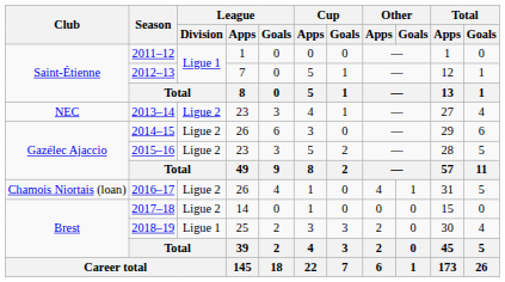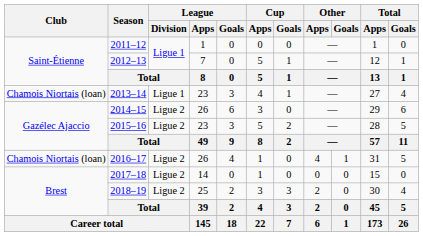 <table class="wikitable" style="text-align: center">
 <tr>
 <th rowspan="2">Club</th>
 <th rowspan="2">Season</th>
 <th colspan="3">League</th>
 <th colspan="2">Cup</th>
 <th colspan="2">Other</th>
 <th colspan="2">Total</th>
 </tr>
 <tr>
 <th>Division</th>
 <th>Apps</th>
 <th>Goals</th>
 <th>Apps</th>
 <th>Goals</th>
 <th>Apps</th>
 <th>Goals</th>
 <th>Apps</th>
 <th>Goals</th>
 </tr>
 <tr>
 <td rowspan="3"><a href='#'>Saint-Étienne</a></td>
 <td><a href='#'>2011–12</a></td>
 <td rowspan="2"><a href='#'>Ligue 1</a></td>
 <td>1</td>
 <td>0</td>
 <td>0</td>
 <td>0</td>
 <td colspan="2">—</td>
 <td>1</td>
 <td>0</td>
 </tr>
 <tr>
 <td><a href='#'>2012–13</a></td>
 <td>7</td>
 <td>0</td>
 <td>5</td>
 <td>1</td>
 <td colspan="2">—</td>
 <td>12</td>
 <td>1</td>
 </tr>
 <tr>
 <th colspan="2">Total</th>
 <th>8</th>
 <th>0</th>
 <th>5</th>
 <th>1</th>
 <th colspan="2">—</th>
 <th>13</th>
 <th>1</th>
 </tr>
 <tr>
-<td><a href='#'>NEC</a></td>
+<td><a href='#'>Chamois Niortais</a> (loan)</td>
 <td><a href='#'>2013–14</a></td>
-<td><a href='#'>Ligue 2</a></td>
+<td>Ligue 1</td>
 <td>23</td>
 <td>3</td>
 <td>4</td>
 <td>1</td>
 <td colspan="2">—</td>
 <td>27</td>
 <td>4</td>
 </tr>
 <tr>
 <td rowspan="3"><a href='#'>Gazélec Ajaccio</a></td>
 <td><a href='#'>2014–15</a></td>
 <td>Ligue 2</td>
 <td>26</td>
 <td>6</td>
 <td>3</td>
 <td>0</td>
 <td colspan="2">—</td>
 <td>29</td>
 <td>6</td>
 </tr>
 <tr>
 <td><a href='#'>2015–16</a></td>
 <td>Ligue 2</td>
 <td>23</td>
 <td>3</td>
 <td>5</td>
 <td>2</td>
 <td colspan="2">—</td>
 <td>28</td>
 <td>5</td>
 </tr>
 <tr>
 <th colspan="2">Total</th>
 <th>49</th>
 <th>9</th>
 <th>8</th>
 <th>2</th>
 <th colspan="2">—</th>
 <th>57</th>
 <th>11</th>
 </tr>
 <tr>
 <td><a href='#'>Chamois Niortais</a> (loan)</td>
 <td><a href='#'>2016–17</a></td>
 <td>Ligue 2</td>
 <td>26</td>
 <td>4</td>
 <td>1</td>
 <td>0</td>
 <td>4</td>
 <td>1</td>
 <td>31</td>
 <td>5</td>
 </tr>
 <tr>
 <td rowspan="3"><a href='#'>Brest</a></td>
 <td><a href='#'>2017–18</a></td>
 <td>Ligue 2</td>
 <td>14</td>
 <td>0</td>
 <td>1</td>
 <td>0</td>
 <td>0</td>
 <td>0</td>
 <td>15</td>
 <td>0</td>
 </tr>
 <tr>
 <td><a href='#'>2018–19</a></td>
-<td>Ligue 1</td>
+<td>Ligue 2</td>
 <td>25</td>
 <td>2</td>
 <td>3</td>
 <td>3</td>
 <td>2</td>
 <td>0</td>
 <td>30</td>
 <td>4</td>
 </tr>
 <tr>
 <th colspan="2">Total</th>
 <th>39</th>
 <th>2</th>
 <th>4</th>
 <th>3</th>
 <th>2</th>
 <th>0</th>
 <th>45</th>
 <th>5</th>
 </tr>
 <tr>
 <th colspan="3">Career total</th>
 <th>145</th>
 <th>18</th>
 <th>22</th>
 <th>7</th>
 <th>6</th>
 <th>1</th>
 <th>173</th>
 <th>26</th>
 </tr>
 </table>
